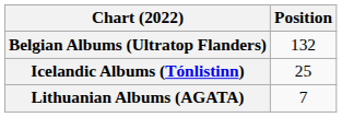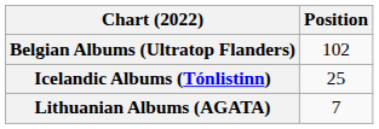 <table class="wikitable sortable plainrowheaders" style="text-align:center">
 <tr>
 <th scope="col">Chart (2022)</th>
 <th scope="col">Position</th>
 </tr>
 <tr>
 <th scope="row">Belgian Albums (Ultratop Flanders)</th>
-<td>132</td>
+<td>102</td>
 </tr>
 <tr>
 <th scope="row">Icelandic Albums (<a href='#'>Tónlistinn</a>)</th>
 <td>25</td>
 </tr>
 <tr>
 <th scope="row">Lithuanian Albums (AGATA)</th>
 <td>7</td>
 </tr>
 </table>
